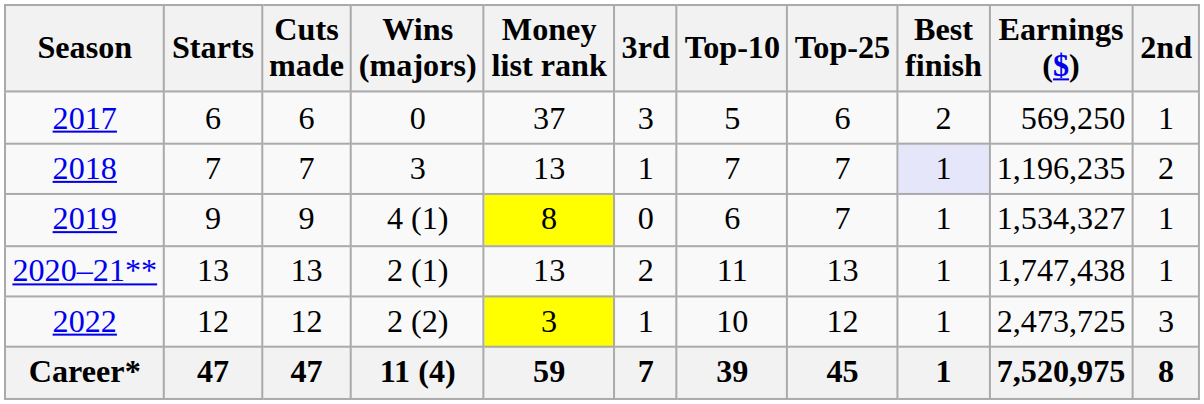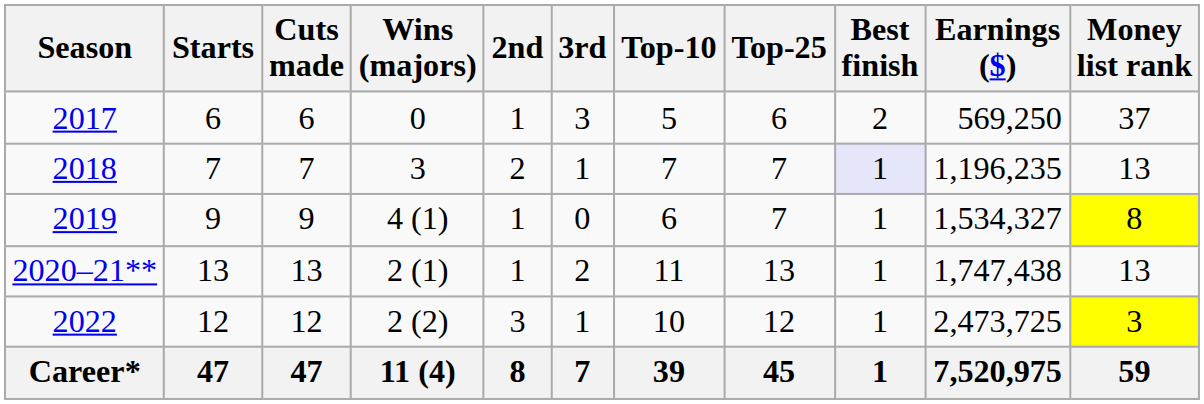 <table class="wikitable" style="text-align:center">
 <tr>
 <th>Season</th>
 <th>Starts</th>
 <th>Cuts<br>made</th>
 <th>Wins<br>(majors)</th>
-<th>Money<br>list rank</th>
+<th>2nd</th>
 <th>3rd</th>
 <th>Top-10</th>
 <th>Top-25</th>
 <th>Best<br>finish</th>
 <th>Earnings<br>(<a href='#'>$</a>)</th>
-<th>2nd</th>
+<th>Money<br>list rank</th>
 </tr>
 <tr>
 <td><a href='#'>2017</a></td>
 <td>6</td>
 <td>6</td>
 <td>0</td>
-<td>37</td>
+<td>1</td>
 <td>3</td>
 <td>5</td>
 <td>6</td>
 <td>2</td>
 <td style="text-align:right;">569,250</td>
-<td>1</td>
+<td>37</td>
 </tr>
 <tr>
 <td><a href='#'>2018</a></td>
 <td>7</td>
 <td>7</td>
 <td>3</td>
-<td>13</td>
+<td>2</td>
 <td>1</td>
 <td>7</td>
 <td>7</td>
 <td style="background: lavender;">1</td>
 <td style="text-align:right;">1,196,235</td>
-<td>2</td>
+<td>13</td>
 </tr>
 <tr>
 <td><a href='#'>2019</a></td>
 <td>9</td>
 <td>9</td>
 <td>4 (1)</td>
-<td style=background:yellow>8</td>
+<td>1</td>
 <td>0</td>
 <td>6</td>
 <td>7</td>
 <td>1</td>
 <td style="text-align:right;">1,534,327</td>
-<td>1</td>
+<td style=background:yellow>8</td>
 </tr>
 <tr>
 <td><a href='#'>2020–21**</a></td>
 <td>13</td>
 <td>13</td>
 <td>2 (1)</td>
-<td>13</td>
+<td>1</td>
 <td>2</td>
 <td>11</td>
 <td>13</td>
 <td>1</td>
 <td style="text-align:right;">1,747,438</td>
-<td>1</td>
+<td>13</td>
 </tr>
 <tr>
 <td><a href='#'>2022</a></td>
 <td>12</td>
 <td>12</td>
 <td>2 (2)</td>
-<td style=background:yellow>3</td>
+<td>3</td>
 <td>1</td>
 <td>10</td>
 <td>12</td>
 <td>1</td>
 <td style="text-align:right;">2,473,725</td>
-<td>3</td>
+<td style=background:yellow>3</td>
 </tr>
 <tr>
 <th>Career*</th>
 <th>47</th>
 <th>47</th>
 <th>11 (4)</th>
-<th>59</th>
+<th>8</th>
 <th>7</th>
 <th>39</th>
 <th>45</th>
 <th>1</th>
 <th>7,520,975</th>
-<th>8</th>
+<th>59</th>
 </tr>
 </table>
